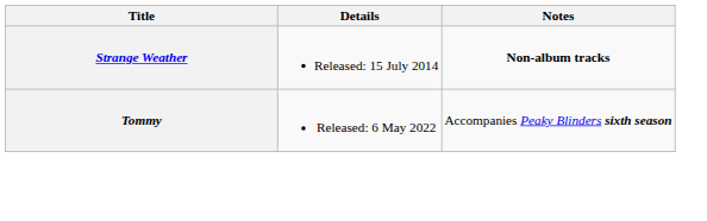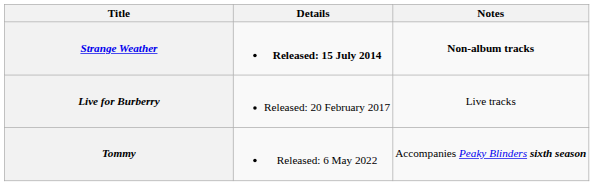 <table class="wikitable plainrowheaders" style="text-align:center;">
 <tr>
 <th scope="col" style="width:20em;">Title</th>
 <th scope="col">Details</th>
 <th scope="col">Notes</th>
 </tr>
 <tr>
 <th scope="row"><em><a href='#'>Strange Weather</a></em></th>
-<td><br><ul><li>Released: 15 July 2014</li></ul></td>
+<td><strong><br><ul><li>Released: 15 July 2014</li></ul></strong></td>
 <td><strong>Non-album tracks</strong></td>
+</tr>
+<tr>
+<th scope="row"><em>Live for Burberry</em></th>
+<td><br><ul><li>Released: 20 February 2017</li></ul></td>
+<td>Live tracks</td>
 </tr>
 <tr>
 <th scope="row"><em>Tommy</em></th>
 <td><br><ul><li>Released: 6 May 2022</li></ul></td>
 <td>Accompanies <em><a href='#'>Peaky Blinders</a><strong> sixth season</td>
 </tr>
 </table>
